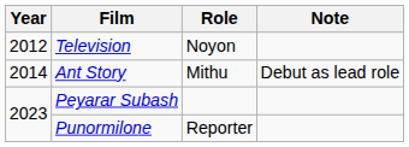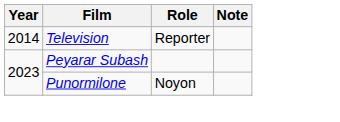 <table class="wikitable sortable">
 <tr>
 <th>Year</th>
 <th>Film</th>
 <th>Role</th>
 <th>Note</th>
 </tr>
 <tr>
-<td>2012</td>
+<td>2014</td>
 <td><a href='#'><em>Television</em></a></td>
-<td>Noyon</td>
+<td>Reporter</td>
 <td></td>
-</tr>
-<tr>
-<td>2014</td>
-<td><em><a href='#'>Ant Story</a></em></td>
-<td>Mithu</td>
-<td>Debut as lead role</td>
 </tr>
 <tr>
 <td rowspan="2">2023</td>
 <td><em><a href='#'>Peyarar Subash</a></em></td>
 <td></td>
 <td></td>
 </tr>
 <tr>
 <td><em><a href='#'>Punormilone</a></em></td>
-<td>Reporter</td>
+<td>Noyon</td>
 <td></td>
 </tr>
 </table>
